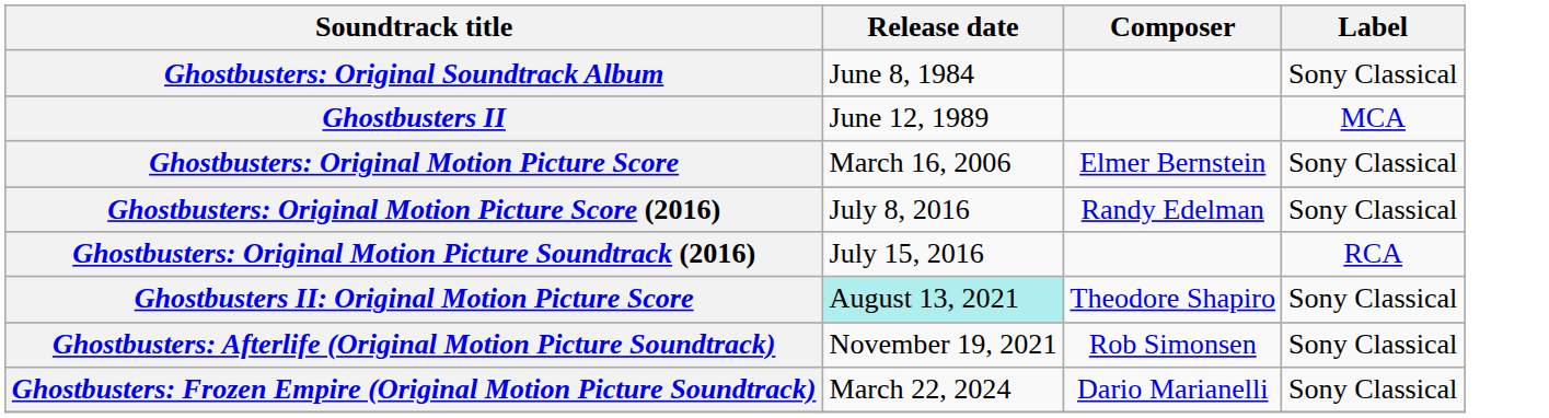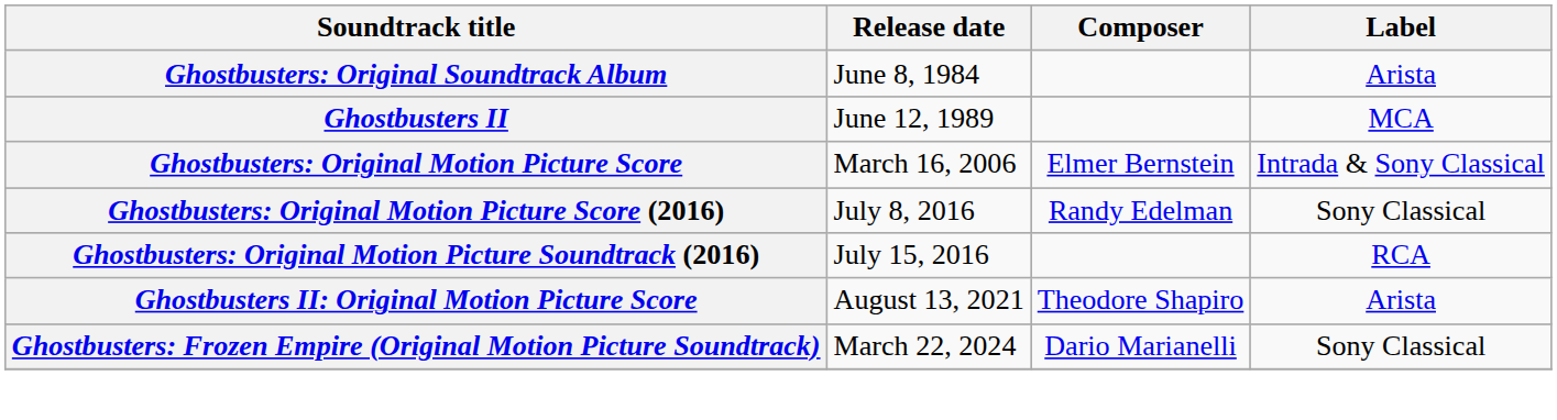 <table class="wikitable plainrowheaders" style="text-align:center;">
 <tr>
 <th>Soundtrack title</th>
 <th>Release date</th>
 <th>Composer</th>
 <th>Label</th>
 </tr>
 <tr>
 <th scope="row"><em><a href='#'>Ghostbusters: Original Soundtrack Album</a></em></th>
 <td style="text-align:left">June 8, 1984</td>
 <td></td>
-<td>Sony Classical</td>
+<td><a href='#'>Arista</a></td>
 </tr>
 <tr>
 <th scope="row"><em><a href='#'>Ghostbusters II</a></em></th>
 <td style="text-align:left">June 12, 1989</td>
 <td></td>
 <td><a href='#'>MCA</a></td>
 </tr>
 <tr>
 <th scope="row"><em><a href='#'>Ghostbusters: Original Motion Picture Score</a></em></th>
 <td style="text-align:left">March 16, 2006</td>
 <td><a href='#'>Elmer Bernstein</a></td>
-<td>Sony Classical</td>
+<td><a href='#'>Intrada</a> & <a href='#'>Sony Classical</a></td>
 </tr>
 <tr>
 <th scope="row"><em><a href='#'>Ghostbusters: Original Motion Picture Score</a></em> (2016)</th>
 <td style="text-align:left">July 8, 2016</td>
 <td><a href='#'>Randy Edelman</a></td>
 <td>Sony Classical</td>
 </tr>
 <tr>
 <th scope="row"><em><a href='#'>Ghostbusters: Original Motion Picture Soundtrack</a></em> (2016)</th>
 <td style="text-align:left">July 15, 2016</td>
 <td></td>
 <td><a href='#'>RCA</a></td>
 </tr>
 <tr>
 <th scope="row"><em><a href='#'>Ghostbusters II: Original Motion Picture Score</a></em></th>
-<td style="background: paleturquoise; text-align:left">August 13, 2021</td>
+<td style="text-align:left">August 13, 2021</td>
 <td><a href='#'>Theodore Shapiro</a></td>
-<td>Sony Classical</td>
-</tr>
-<tr>
-<th scope="row"><em><a href='#'>Ghostbusters: Afterlife (Original Motion Picture Soundtrack)</a></em></th>
-<td style="text-align:left">November 19, 2021</td>
-<td><a href='#'>Rob Simonsen</a></td>
-<td>Sony Classical</td>
+<td><a href='#'>Arista</a></td>
 </tr>
 <tr>
 <th scope="row"><em><a href='#'>Ghostbusters: Frozen Empire (Original Motion Picture Soundtrack)</a></em></th>
 <td style="text-align:left">March 22, 2024</td>
 <td><a href='#'>Dario Marianelli</a></td>
 <td>Sony Classical</td>
 </tr>
 <tr>
 </tr>
 </table>
